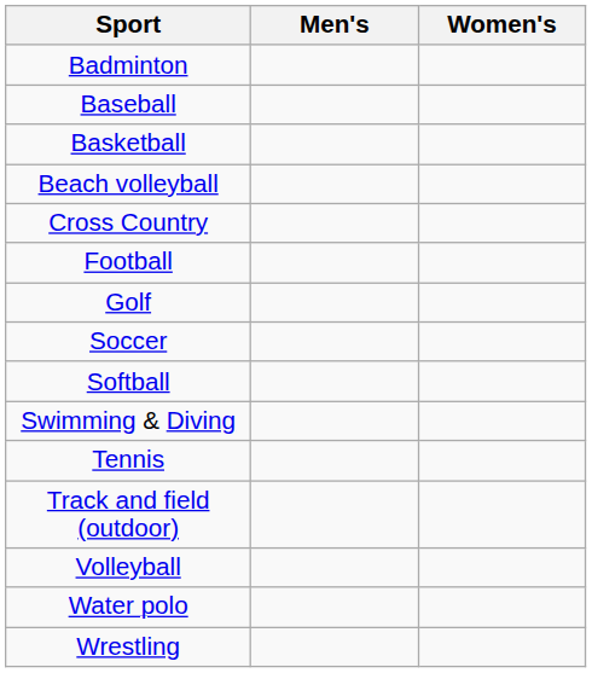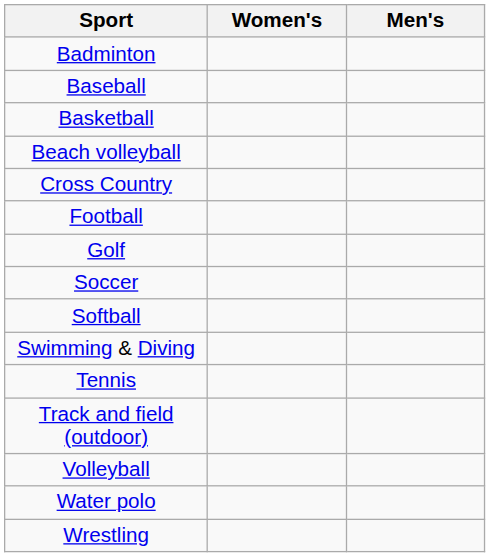 <table class="wikitable" style= text-align:center>
 <tr>
 <th width=150px>Sport</th>
+<th width=100px>Women's</th>
 <th width=100px>Men's</th>
-<th width=100px>Women's</th>
 </tr>
 <tr>
 <td><a href='#'>Badminton</a></td>
 <td></td>
 <td></td>
 </tr>
 <tr>
 <td><a href='#'>Baseball</a></td>
 <td></td>
 <td></td>
 </tr>
 <tr>
 <td><a href='#'>Basketball</a></td>
 <td></td>
 <td></td>
 </tr>
 <tr>
 <td><a href='#'>Beach volleyball</a></td>
 <td></td>
 <td></td>
 </tr>
 <tr>
 <td><a href='#'>Cross Country</a></td>
 <td></td>
 <td></td>
 </tr>
 <tr>
 <td><a href='#'>Football</a></td>
 <td></td>
 <td></td>
 </tr>
 <tr>
 <td><a href='#'>Golf</a></td>
 <td></td>
 <td></td>
 </tr>
 <tr>
 <td><a href='#'>Soccer</a></td>
 <td></td>
 <td></td>
 </tr>
 <tr>
 <td><a href='#'>Softball</a></td>
 <td></td>
 <td></td>
 </tr>
 <tr>
 <td><a href='#'>Swimming</a> & <a href='#'>Diving</a></td>
 <td></td>
 <td></td>
 </tr>
 <tr>
 <td><a href='#'>Tennis</a></td>
 <td></td>
 <td></td>
 </tr>
 <tr>
 <td><a href='#'>Track and field (outdoor)</a></td>
 <td></td>
 <td></td>
 </tr>
 <tr>
 <td><a href='#'>Volleyball</a></td>
 <td></td>
 <td></td>
 </tr>
 <tr>
 <td><a href='#'>Water polo</a></td>
 <td></td>
 <td></td>
 </tr>
 <tr>
 <td><a href='#'>Wrestling</a></td>
 <td></td>
 <td></td>
 </tr>
 </table>
